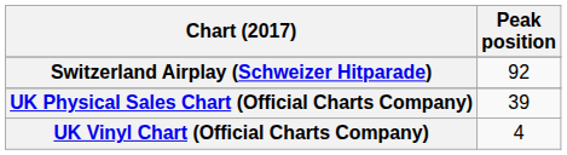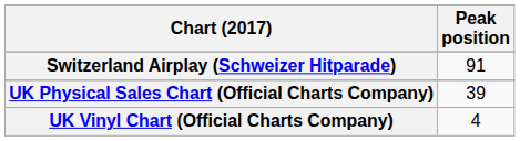 <table class="wikitable sortable plainrowheaders">
 <tr>
 <th>Chart (2017)</th>
 <th>Peak<br>position</th>
 </tr>
 <tr>
 </tr>
 <tr>
 </tr>
 <tr>
 </tr>
 <tr>
 <th scope="row">Switzerland Airplay (<a href='#'>Schweizer Hitparade</a>)</th>
-<td style="text-align:center;">92</td>
+<td style="text-align:center;">91</td>
 </tr>
 <tr>
 </tr>
 <tr>
 <th scope="row"><a href='#'>UK Physical Sales Chart</a> (Official Charts Company)</th>
 <td style="text-align:center;">39</td>
 </tr>
 <tr>
 <th scope="row"><a href='#'>UK Vinyl Chart</a> (Official Charts Company)</th>
 <td style="text-align:center;">4</td>
 </tr>
 </table>
